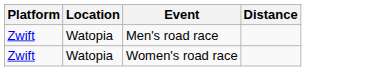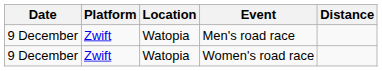 <table class="wikitable">
 <tr>
+<th>Date</th>
 <th>Platform</th>
 <th>Location</th>
 <th>Event</th>
 <th>Distance</th>
 </tr>
 <tr>
+<td>9 December</td>
 <td><a href='#'>Zwift</a></td>
 <td>Watopia</td>
 <td>Men's road race</td>
 <td></td>
 </tr>
 <tr>
+<td>9 December</td>
 <td><a href='#'>Zwift</a></td>
 <td>Watopia</td>
 <td>Women's road race</td>
 <td></td>
 </tr>
 </table>
